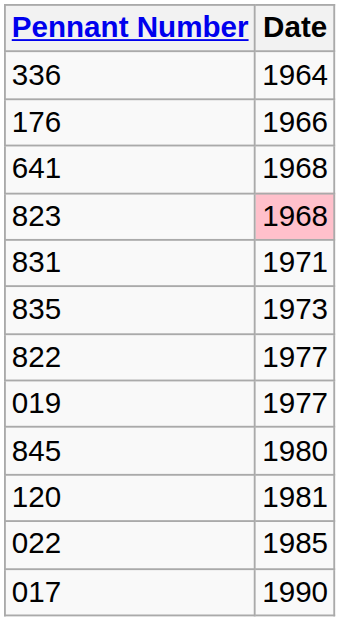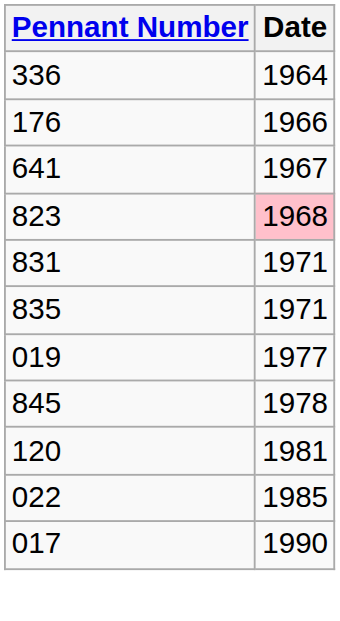 <table class="wikitable" style="text-align:left">
 <tr>
 <th><a href='#'>Pennant Number</a></th>
 <th>Date</th>
 </tr>
 <tr>
 <td>336</td>
 <td>1964</td>
 </tr>
 <tr>
 <td>176</td>
 <td>1966</td>
 </tr>
 <tr>
 <td>641</td>
-<td>1968</td>
+<td>1967</td>
 </tr>
 <tr>
 <td>823</td>
 <td style="background: pink;">1968</td>
 </tr>
 <tr>
 <td>831</td>
 <td>1971</td>
 </tr>
 <tr>
 <td>835</td>
-<td>1973</td>
-</tr>
-<tr>
-<td>822</td>
-<td>1977</td>
+<td>1971</td>
 </tr>
 <tr>
 <td>019</td>
 <td>1977</td>
 </tr>
 <tr>
 <td>845</td>
-<td>1980</td>
+<td>1978</td>
 </tr>
 <tr>
 <td>120</td>
 <td>1981</td>
 </tr>
 <tr>
 <td>022</td>
 <td>1985</td>
 </tr>
 <tr>
 <td>017</td>
 <td>1990</td>
 </tr>
 </table>
